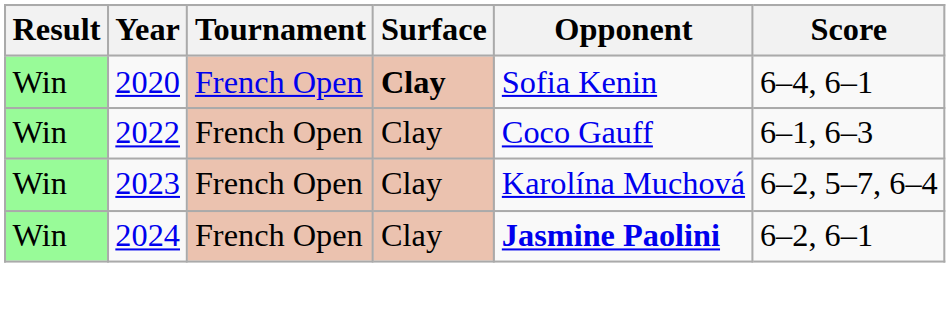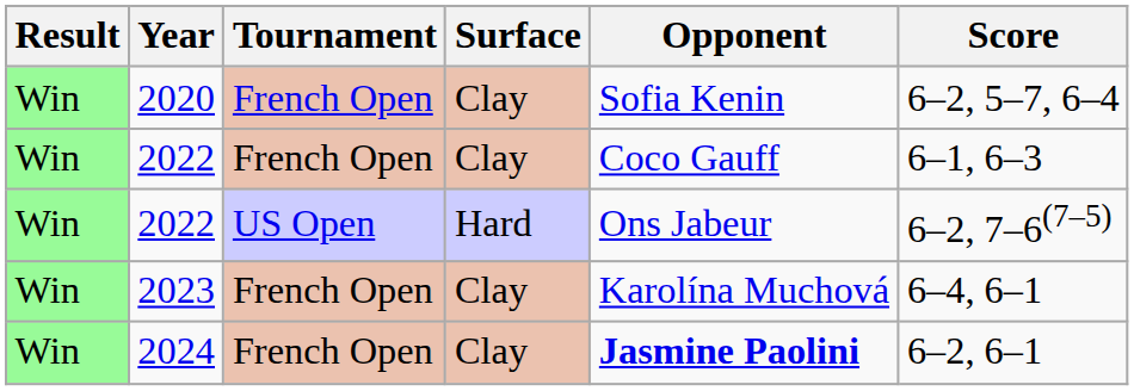 <table class="sortable wikitable">
 <tr>
 <th scope="col">Result</th>
 <th scope="col">Year</th>
 <th scope="col">Tournament</th>
 <th scope="col">Surface</th>
 <th scope="col">Opponent</th>
 <th scope="col" class="unsortable">Score</th>
 </tr>
 <tr>
 <td style=background:#98fb98>Win</td>
 <td><a href='#'>2020</a></td>
 <td style=background:#ebc2af><a href='#'>French Open</a></td>
-<td style=background:#ebc2af><strong>Clay</strong></td>
+<td style=background:#ebc2af>Clay</td>
 <td> <a href='#'>Sofia Kenin</a></td>
-<td>6–4, 6–1</td>
+<td>6–2, 5–7, 6–4</td>
 </tr>
 <tr>
 <td style=background:#98fb98>Win</td>
 <td><a href='#'>2022</a></td>
 <td style=background:#ebc2af>French Open </td>
 <td style=background:#ebc2af>Clay</td>
 <td> <a href='#'>Coco Gauff</a></td>
 <td>6–1, 6–3</td>
 </tr>
 <tr>
 <td style=background:#98fb98>Win</td>
+<td><a href='#'>2022</a></td>
+<td style=background:#ccccff><a href='#'>US Open</a></td>
+<td style=background:#ccccff>Hard</td>
+<td> <a href='#'>Ons Jabeur</a></td>
+<td>6–2, 7–6<sup>(7–5)</sup></td>
+</tr>
+<tr>
+<td style=background:#98fb98>Win</td>
 <td><a href='#'>2023</a></td>
 <td style=background:#ebc2af>French Open </td>
 <td style=background:#ebc2af>Clay</td>
 <td> <a href='#'>Karolína Muchová</a></td>
-<td>6–2, 5–7, 6–4</td>
+<td>6–4, 6–1</td>
 </tr>
 <tr>
 <td style=background:#98fb98>Win</td>
 <td><a href='#'>2024</a></td>
 <td style=background:#ebc2af>French Open </td>
 <td style=background:#ebc2af>Clay</td>
 <td><strong> <a href='#'>Jasmine Paolini</a></strong></td>
 <td>6–2, 6–1</td>
 </tr>
 </table>
